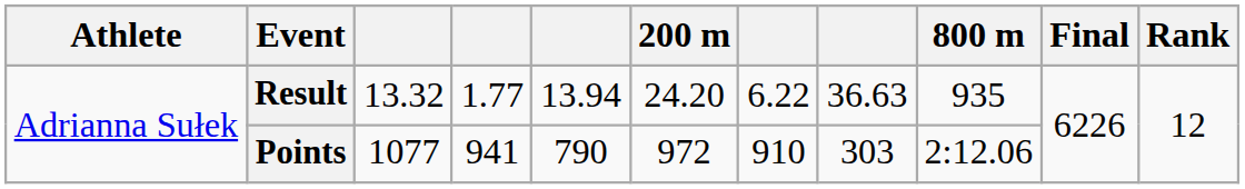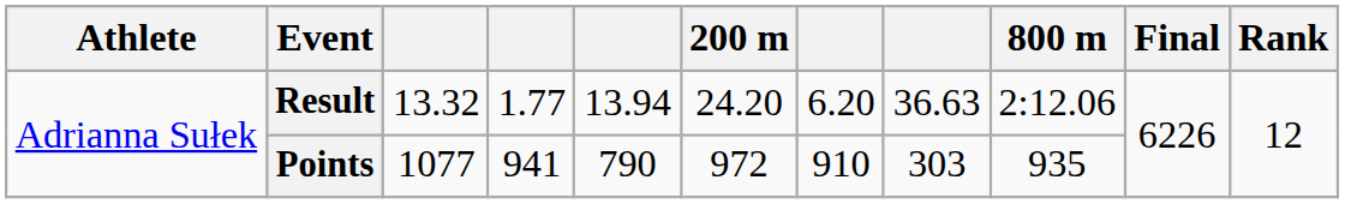 <table class="wikitable" style="text-align:center; font-size:90%">
 <tr>
 <th>Athlete</th>
 <th>Event</th>
 <th></th>
 <th></th>
 <th></th>
 <th>200 m</th>
 <th></th>
 <th></th>
 <th>800 m</th>
 <th>Final</th>
 <th>Rank</th>
 </tr>
 <tr>
 <td rowspan=2 align=left><a href='#'>Adrianna Sułek</a></td>
 <th style=font-size:95%>Result</th>
 <td>13.32</td>
 <td>1.77</td>
 <td>13.94</td>
 <td>24.20</td>
-<td>6.22</td>
+<td>6.20</td>
 <td>36.63</td>
-<td>935</td>
+<td>2:12.06</td>
 <td rowspan=2>6226</td>
 <td rowspan=2>12</td>
 </tr>
 <tr>
 <th style=font-size:95%>Points</th>
 <td>1077</td>
 <td>941</td>
 <td>790</td>
 <td>972</td>
 <td>910</td>
 <td>303</td>
-<td>2:12.06</td>
+<td>935</td>
 </tr>
 </table>
